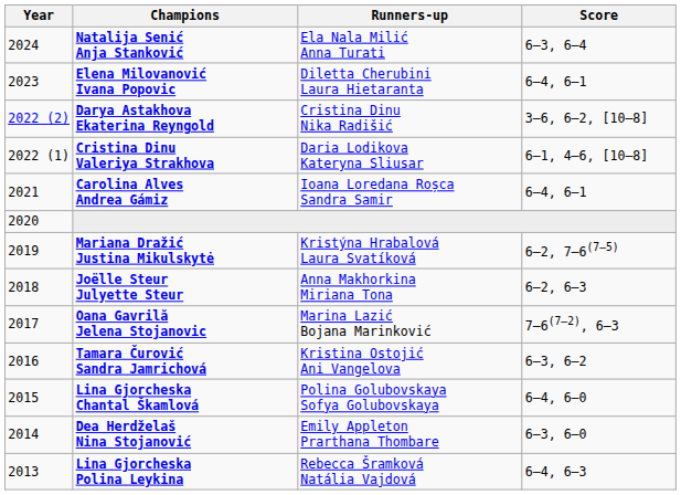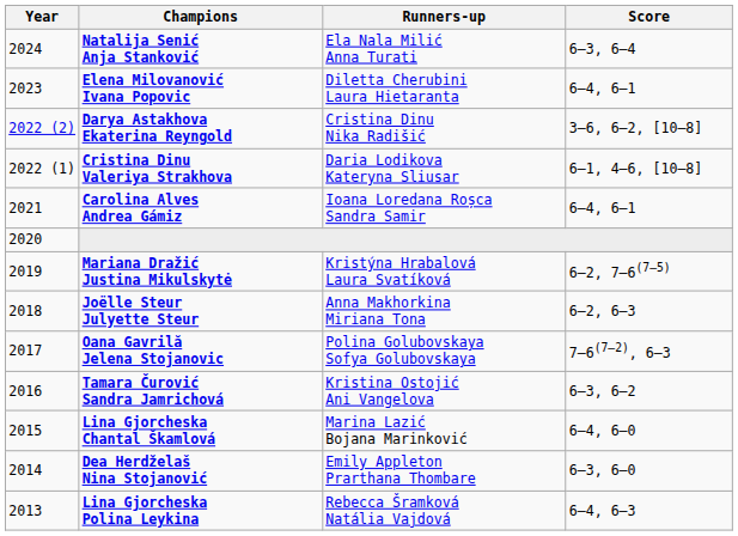 <table class="wikitable" style="font-size:90%">
 <tr>
 <th>Year</th>
 <th width="200">Champions</th>
 <th width="200">Runners-up</th>
 <th width="135">Score</th>
 </tr>
 <tr>
 <td>2024</td>
 <td> <strong><a href='#'>Natalija Senić</a></strong> <br>  <strong><a href='#'>Anja Stanković</a></strong></td>
 <td> <a href='#'>Ela Nala Milić</a> <br>  <a href='#'>Anna Turati</a></td>
 <td>6–3, 6–4</td>
 </tr>
 <tr>
 <td>2023</td>
 <td> <strong><a href='#'>Elena Milovanović</a></strong> <br>  <strong><a href='#'>Ivana Popovic</a></strong></td>
 <td> <a href='#'>Diletta Cherubini</a> <br>  <a href='#'>Laura Hietaranta</a></td>
 <td>6–4, 6–1</td>
 </tr>
 <tr>
 <td><a href='#'>2022 (2)</a></td>
 <td> <strong><a href='#'>Darya Astakhova</a></strong> <br>  <strong><a href='#'>Ekaterina Reyngold</a></strong></td>
 <td> <a href='#'>Cristina Dinu</a> <br>  <a href='#'>Nika Radišić</a></td>
 <td>3–6, 6–2, [10–8]</td>
 </tr>
 <tr>
 <td>2022 (1)</td>
 <td> <strong><a href='#'>Cristina Dinu</a></strong> <br>  <strong><a href='#'>Valeriya Strakhova</a></strong></td>
 <td> <a href='#'>Daria Lodikova</a> <br>  <a href='#'>Kateryna Sliusar</a></td>
 <td>6–1, 4–6, [10–8]</td>
 </tr>
 <tr>
 <td>2021</td>
 <td> <strong><a href='#'>Carolina Alves</a></strong> <br>  <strong><a href='#'>Andrea Gámiz</a></strong></td>
 <td> <a href='#'>Ioana Loredana Roșca</a> <br>  <a href='#'>Sandra Samir</a></td>
 <td>6–4, 6–1</td>
 </tr>
 <tr>
 <td>2020</td>
 <td colspan=3 bgcolor="#ededed"></td>
 </tr>
 <tr>
 <td>2019</td>
 <td> <strong><a href='#'>Mariana Dražić</a></strong> <br>  <strong><a href='#'>Justina Mikulskytė</a></strong></td>
 <td> <a href='#'>Kristýna Hrabalová</a> <br>  <a href='#'>Laura Svatíková</a></td>
 <td>6–2, 7–6<sup>(7–5)</sup></td>
 </tr>
 <tr>
 <td>2018</td>
 <td> <strong><a href='#'>Joëlle Steur</a></strong> <br>  <strong><a href='#'>Julyette Steur</a></strong></td>
 <td> <a href='#'>Anna Makhorkina</a> <br>  <a href='#'>Miriana Tona</a></td>
 <td>6–2, 6–3</td>
 </tr>
 <tr>
 <td>2017</td>
 <td> <strong><a href='#'>Oana Gavrilă</a></strong> <br>  <strong><a href='#'>Jelena Stojanovic</a></strong></td>
-<td> <a href='#'>Marina Lazić</a> <br>  Bojana Marinković</td>
+<td> <a href='#'>Polina Golubovskaya</a> <br>  <a href='#'>Sofya Golubovskaya</a></td>
 <td>7–6<sup>(7–2)</sup>, 6–3</td>
 </tr>
 <tr>
 <td>2016</td>
 <td> <strong><a href='#'>Tamara Čurović</a></strong> <br>  <strong><a href='#'>Sandra Jamrichová</a></strong></td>
 <td> <a href='#'>Kristina Ostojić</a> <br>  <a href='#'>Ani Vangelova</a></td>
 <td>6–3, 6–2</td>
 </tr>
 <tr>
 <td>2015</td>
 <td> <strong><a href='#'>Lina Gjorcheska</a></strong> <br>  <strong><a href='#'>Chantal Škamlová</a></strong></td>
-<td> <a href='#'>Polina Golubovskaya</a> <br>  <a href='#'>Sofya Golubovskaya</a></td>
+<td> <a href='#'>Marina Lazić</a> <br>  Bojana Marinković</td>
 <td>6–4, 6–0</td>
 </tr>
 <tr>
 <td>2014</td>
 <td> <strong><a href='#'>Dea Herdželaš</a></strong> <br>  <strong><a href='#'>Nina Stojanović</a></strong></td>
 <td> <a href='#'>Emily Appleton</a> <br>  <a href='#'>Prarthana Thombare</a></td>
 <td>6–3, 6–0</td>
 </tr>
 <tr>
 <td>2013</td>
 <td> <strong><a href='#'>Lina Gjorcheska</a></strong> <br>  <strong><a href='#'>Polina Leykina</a></strong></td>
 <td> <a href='#'>Rebecca Šramková</a> <br>  <a href='#'>Natália Vajdová</a></td>
 <td>6–4, 6–3</td>
 </tr>
 </table>
